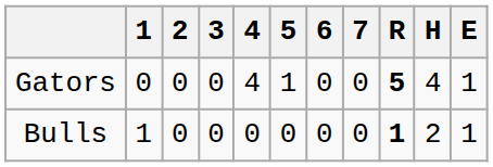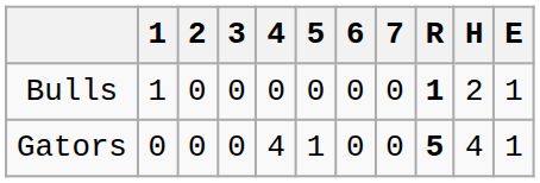 <table align = right border="2" cellpadding="4" cellspacing="0" style="margin: 1em 1em 1em 1em; background: #F9F9F9; border: 1px #aaa solid; border-collapse: collapse;">
 <tr align=center style="background: #F2F2F2;">
 <th></th>
 <th>1</th>
 <th>2</th>
 <th>3</th>
 <th>4</th>
 <th>5</th>
 <th>6</th>
 <th>7</th>
 <th>R</th>
 <th>H</th>
 <th>E</th>
 </tr>
 <tr align=center>
+<td>Bulls</td>
+<td>1</td>
+<td>0</td>
+<td>0</td>
+<td>0</td>
+<td>0</td>
+<td>0</td>
+<td>0</td>
+<td><strong>1</strong></td>
+<td>2</td>
+<td>1</td>
+</tr>
+<tr align=center>
 <td>Gators</td>
 <td>0</td>
 <td>0</td>
 <td>0</td>
 <td>4</td>
 <td>1</td>
 <td>0</td>
 <td>0</td>
 <td><strong>5</strong></td>
 <td>4</td>
 <td>1</td>
 </tr>
-<tr align=center>
-<td>Bulls</td>
-<td>1</td>
-<td>0</td>
-<td>0</td>
-<td>0</td>
-<td>0</td>
-<td>0</td>
-<td>0</td>
-<td><strong>1</strong></td>
-<td>2</td>
-<td>1</td>
-</tr>
 </table>
